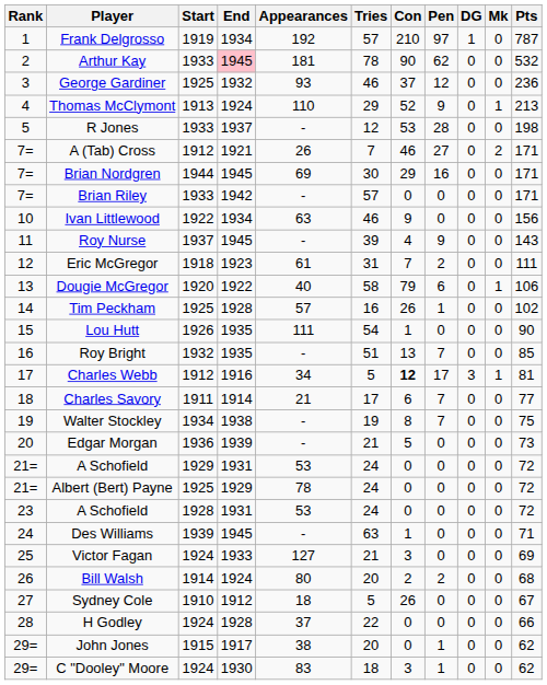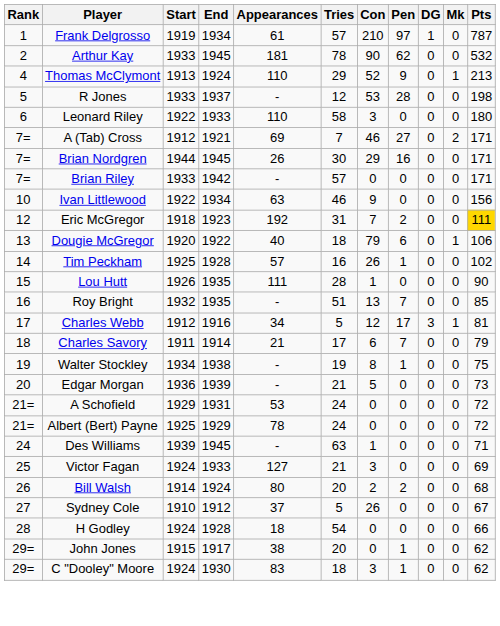 <table class="wikitable sortable" style="text-align: center;">
 <tr>
 <th>Rank</th>
 <th>Player</th>
 <th>Start</th>
 <th>End</th>
 <th>Appearances</th>
 <th>Tries</th>
 <th>Con</th>
 <th>Pen</th>
 <th>DG</th>
 <th>Mk</th>
 <th>Pts</th>
 </tr>
 <tr>
 <td>1</td>
 <td><a href='#'>Frank Delgrosso</a></td>
 <td>1919</td>
 <td>1934</td>
-<td>192</td>
+<td>61</td>
 <td>57</td>
 <td>210</td>
 <td>97</td>
 <td>1</td>
 <td>0</td>
 <td>787</td>
 </tr>
 <tr>
 <td>2</td>
 <td><a href='#'>Arthur Kay</a></td>
 <td>1933</td>
-<td style="background: pink;">1945</td>
+<td>1945</td>
 <td>181</td>
 <td>78</td>
 <td>90</td>
 <td>62</td>
 <td>0</td>
 <td>0</td>
 <td>532</td>
-</tr>
-<tr>
-<td>3</td>
-<td><a href='#'>George Gardiner</a></td>
-<td>1925</td>
-<td>1932</td>
-<td>93</td>
-<td>46</td>
-<td>37</td>
-<td>12</td>
-<td>0</td>
-<td>0</td>
-<td>236</td>
 </tr>
 <tr>
 <td>4</td>
 <td><a href='#'>Thomas McClymont</a></td>
 <td>1913</td>
 <td>1924</td>
 <td>110</td>
 <td>29</td>
 <td>52</td>
 <td>9</td>
 <td>0</td>
 <td>1</td>
 <td>213</td>
 </tr>
 <tr>
 <td>5</td>
 <td>R Jones</td>
 <td>1933</td>
 <td>1937</td>
 <td>-</td>
 <td>12</td>
 <td>53</td>
 <td>28</td>
 <td>0</td>
 <td>0</td>
 <td>198</td>
 </tr>
 <tr>
+<td>6</td>
+<td>Leonard Riley</td>
+<td>1922</td>
+<td>1933</td>
+<td>110</td>
+<td>58</td>
+<td>3</td>
+<td>0</td>
+<td>0</td>
+<td>0</td>
+<td>180</td>
+</tr>
+<tr>
 <td>7=</td>
 <td>A (Tab) Cross</td>
 <td>1912</td>
 <td>1921</td>
-<td>26</td>
+<td>69</td>
 <td>7</td>
 <td>46</td>
 <td>27</td>
 <td>0</td>
 <td>2</td>
 <td>171</td>
 </tr>
 <tr>
 <td>7=</td>
 <td><a href='#'>Brian Nordgren</a></td>
 <td>1944</td>
 <td>1945</td>
-<td>69</td>
+<td>26</td>
 <td>30</td>
 <td>29</td>
 <td>16</td>
 <td>0</td>
 <td>0</td>
 <td>171</td>
 </tr>
 <tr>
 <td>7=</td>
 <td><a href='#'>Brian Riley</a></td>
 <td>1933</td>
 <td>1942</td>
 <td>-</td>
 <td>57</td>
 <td>0</td>
 <td>0</td>
 <td>0</td>
 <td>0</td>
 <td>171</td>
 </tr>
 <tr>
 <td>10</td>
 <td><a href='#'>Ivan Littlewood</a></td>
 <td>1922</td>
 <td>1934</td>
 <td>63</td>
 <td>46</td>
 <td>9</td>
 <td>0</td>
 <td>0</td>
 <td>0</td>
 <td>156</td>
 </tr>
 <tr>
-<td>11</td>
-<td><a href='#'>Roy Nurse</a></td>
-<td>1937</td>
-<td>1945</td>
-<td>-</td>
-<td>39</td>
-<td>4</td>
-<td>9</td>
-<td>0</td>
-<td>0</td>
-<td>143</td>
-</tr>
-<tr>
 <td>12</td>
 <td>Eric McGregor</td>
 <td>1918</td>
 <td>1923</td>
-<td>61</td>
+<td>192</td>
 <td>31</td>
 <td>7</td>
 <td>2</td>
 <td>0</td>
 <td>0</td>
-<td>111</td>
+<td style="background: gold;">111</td>
 </tr>
 <tr>
 <td>13</td>
 <td><a href='#'>Dougie McGregor</a></td>
 <td>1920</td>
 <td>1922</td>
 <td>40</td>
-<td>58</td>
+<td>18</td>
 <td>79</td>
 <td>6</td>
 <td>0</td>
 <td>1</td>
 <td>106</td>
 </tr>
 <tr>
 <td>14</td>
 <td><a href='#'>Tim Peckham</a></td>
 <td>1925</td>
 <td>1928</td>
 <td>57</td>
 <td>16</td>
 <td>26</td>
 <td>1</td>
 <td>0</td>
 <td>0</td>
 <td>102</td>
 </tr>
 <tr>
 <td>15</td>
 <td><a href='#'>Lou Hutt</a></td>
 <td>1926</td>
 <td>1935</td>
 <td>111</td>
-<td>54</td>
+<td>28</td>
 <td>1</td>
 <td>0</td>
 <td>0</td>
 <td>0</td>
 <td>90</td>
 </tr>
 <tr>
 <td>16</td>
 <td>Roy Bright</td>
 <td>1932</td>
 <td>1935</td>
 <td>-</td>
 <td>51</td>
 <td>13</td>
 <td>7</td>
 <td>0</td>
 <td>0</td>
 <td>85</td>
 </tr>
 <tr>
 <td>17</td>
 <td><a href='#'>Charles Webb</a></td>
 <td>1912</td>
 <td>1916</td>
 <td>34</td>
 <td>5</td>
-<td><strong>12</strong></td>
+<td>12</td>
 <td>17</td>
 <td>3</td>
 <td>1</td>
 <td>81</td>
 </tr>
 <tr>
 <td>18</td>
 <td><a href='#'>Charles Savory</a></td>
 <td>1911</td>
 <td>1914</td>
 <td>21</td>
 <td>17</td>
 <td>6</td>
 <td>7</td>
 <td>0</td>
 <td>0</td>
-<td>77</td>
+<td>79</td>
 </tr>
 <tr>
 <td>19</td>
 <td>Walter Stockley</td>
 <td>1934</td>
 <td>1938</td>
 <td>-</td>
 <td>19</td>
 <td>8</td>
-<td>7</td>
+<td>1</td>
 <td>0</td>
 <td>0</td>
 <td>75</td>
 </tr>
 <tr>
 <td>20</td>
 <td>Edgar Morgan</td>
 <td>1936</td>
 <td>1939</td>
 <td>-</td>
 <td>21</td>
 <td>5</td>
 <td>0</td>
 <td>0</td>
 <td>0</td>
 <td>73</td>
 </tr>
 <tr>
 <td>21=</td>
 <td>A Schofield</td>
 <td>1929</td>
 <td>1931</td>
 <td>53</td>
 <td>24</td>
 <td>0</td>
 <td>0</td>
 <td>0</td>
 <td>0</td>
 <td>72</td>
 </tr>
 <tr>
 <td>21=</td>
 <td>Albert (Bert) Payne</td>
 <td>1925</td>
 <td>1929</td>
 <td>78</td>
-<td>24</td>
-<td>0</td>
-<td>0</td>
-<td>0</td>
-<td>0</td>
-<td>72</td>
-</tr>
-<tr>
-<td>23</td>
-<td>A Schofield</td>
-<td>1928</td>
-<td>1931</td>
-<td>53</td>
 <td>24</td>
 <td>0</td>
 <td>0</td>
 <td>0</td>
 <td>0</td>
 <td>72</td>
 </tr>
 <tr>
 <td>24</td>
 <td>Des Williams</td>
 <td>1939</td>
 <td>1945</td>
 <td>-</td>
 <td>63</td>
 <td>1</td>
 <td>0</td>
 <td>0</td>
 <td>0</td>
 <td>71</td>
 </tr>
 <tr>
 <td>25</td>
 <td>Victor Fagan</td>
 <td>1924</td>
 <td>1933</td>
 <td>127</td>
 <td>21</td>
 <td>3</td>
 <td>0</td>
 <td>0</td>
 <td>0</td>
 <td>69</td>
 </tr>
 <tr>
 <td>26</td>
 <td><a href='#'>Bill Walsh</a></td>
 <td>1914</td>
 <td>1924</td>
 <td>80</td>
 <td>20</td>
 <td>2</td>
 <td>2</td>
 <td>0</td>
 <td>0</td>
 <td>68</td>
 </tr>
 <tr>
 <td>27</td>
 <td>Sydney Cole</td>
 <td>1910</td>
 <td>1912</td>
-<td>18</td>
+<td>37</td>
 <td>5</td>
 <td>26</td>
 <td>0</td>
 <td>0</td>
 <td>0</td>
 <td>67</td>
 </tr>
 <tr>
 <td>28</td>
 <td>H Godley</td>
 <td>1924</td>
 <td>1928</td>
-<td>37</td>
-<td>22</td>
+<td>18</td>
+<td>54</td>
 <td>0</td>
 <td>0</td>
 <td>0</td>
 <td>0</td>
 <td>66</td>
 </tr>
 <tr>
 <td>29=</td>
 <td>John Jones</td>
 <td>1915</td>
 <td>1917</td>
 <td>38</td>
 <td>20</td>
 <td>0</td>
 <td>1</td>
 <td>0</td>
 <td>0</td>
 <td>62</td>
 </tr>
 <tr>
 <td>29=</td>
 <td>C "Dooley" Moore</td>
 <td>1924</td>
 <td>1930</td>
 <td>83</td>
 <td>18</td>
 <td>3</td>
 <td>1</td>
 <td>0</td>
 <td>0</td>
 <td>62</td>
 </tr>
 </table>
